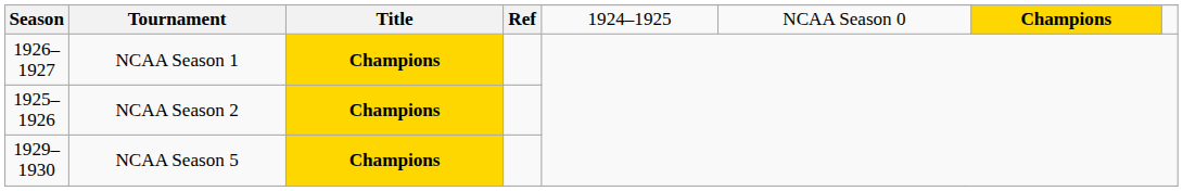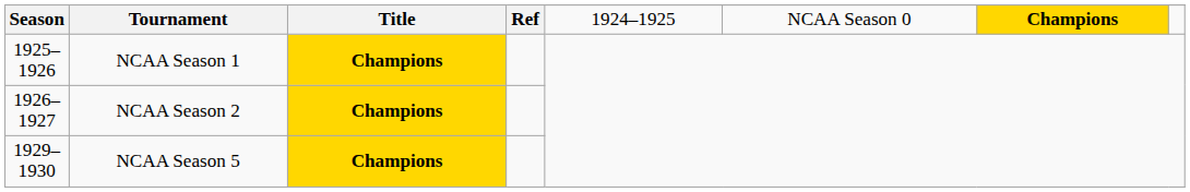 <table class="wikitable sortable" style="text-align:center" width="80%">
 <tr>
 <th style="width:25px;" rowspan="2">Season</th>
 <th style="width:180px;" rowspan="2">Tournament</th>
 <th style="width:180px;" rowspan="2">Title</th>
 <th style="width:25px;" rowspan="2">Ref</th>
 </tr>
 <tr align=center>
 <td>1924–1925</td>
 <td>NCAA Season 0</td>
 <td style="background:gold;"><strong>Champions</strong></td>
 <td></td>
 </tr>
 <tr align=center>
-<td>1926–1927</td>
+<td>1925–1926</td>
 <td>NCAA Season 1</td>
 <td style="background:gold;"><strong>Champions</strong></td>
 <td></td>
 </tr>
 <tr align=center>
-<td>1925–1926</td>
+<td>1926–1927</td>
 <td>NCAA Season 2</td>
 <td style="background:gold;"><strong>Champions</strong></td>
 <td></td>
 </tr>
 <tr align=center>
 <td>1929–1930</td>
 <td>NCAA Season 5</td>
 <td style="background:gold;"><strong>Champions</strong></td>
 <td></td>
 </tr>
 </table>
